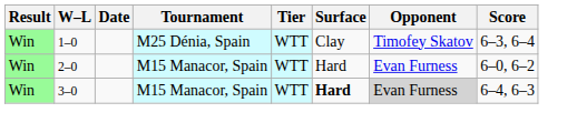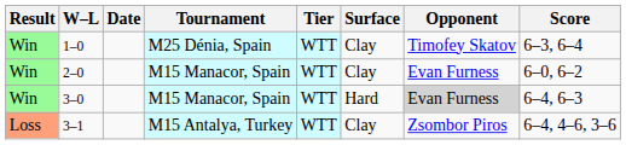 <table class="sortable wikitable">
 <tr>
 <th>Result</th>
 <th class="unsortable">W–L</th>
 <th>Date</th>
 <th>Tournament</th>
 <th>Tier</th>
 <th>Surface</th>
 <th>Opponent</th>
 <th class="unsortable">Score</th>
 </tr>
 <tr>
 <td bgcolor=98fb98>Win</td>
 <td><small>1–0</small></td>
 <td></td>
 <td style="background:#cffcff;">M25 Dénia, Spain</td>
 <td style="background:#cffcff;">WTT</td>
 <td>Clay</td>
 <td> <a href='#'>Timofey Skatov</a></td>
 <td>6–3, 6–4</td>
 </tr>
 <tr>
 <td bgcolor=98fb98>Win</td>
 <td><small>2–0</small></td>
 <td></td>
 <td style="background:#cffcff;">M15 Manacor, Spain</td>
 <td style="background:#cffcff;">WTT</td>
-<td>Hard</td>
+<td>Clay</td>
 <td> <a href='#'>Evan Furness</a></td>
 <td>6–0, 6–2</td>
 </tr>
 <tr>
 <td bgcolor=98fb98>Win</td>
 <td><small>3–0</small></td>
 <td></td>
 <td style="background:#cffcff;">M15 Manacor, Spain</td>
 <td style="background:#cffcff;">WTT</td>
-<td><strong>Hard</strong></td>
+<td>Hard</td>
 <td style="background: lightgrey;"> Evan Furness</td>
 <td>6–4, 6–3</td>
 </tr>
+<tr>
+<td bgcolor=FFA07A>Loss</td>
+<td><small>3–1</small></td>
+<td></td>
+<td style="background:#cffcff;">M15 Antalya, Turkey</td>
+<td style="background:#cffcff;">WTT</td>
+<td>Clay</td>
+<td> <a href='#'>Zsombor Piros</a></td>
+<td>6–4, 4–6, 3–6</td>
+</tr>
 </table>
